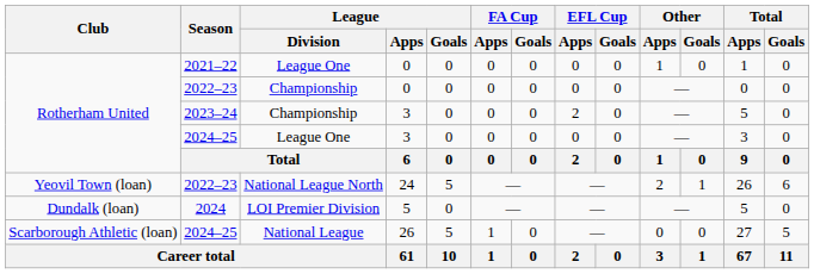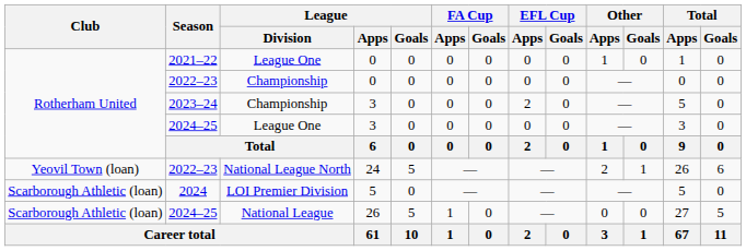 <table class=wikitable style="text-align: center">
 <tr>
 <th rowspan=2>Club</th>
 <th rowspan=2>Season</th>
 <th colspan=3>League</th>
 <th colspan=2><a href='#'>FA Cup</a></th>
 <th colspan=2><a href='#'>EFL Cup</a></th>
 <th colspan=2>Other</th>
 <th colspan=2>Total</th>
 </tr>
 <tr>
 <th>Division</th>
 <th>Apps</th>
 <th>Goals</th>
 <th>Apps</th>
 <th>Goals</th>
 <th>Apps</th>
 <th>Goals</th>
 <th>Apps</th>
 <th>Goals</th>
 <th>Apps</th>
 <th>Goals</th>
 </tr>
 <tr>
 <td rowspan=5><a href='#'>Rotherham United</a></td>
 <td><a href='#'>2021–22</a></td>
 <td><a href='#'>League One</a></td>
 <td>0</td>
 <td>0</td>
 <td>0</td>
 <td>0</td>
 <td>0</td>
 <td>0</td>
 <td>1</td>
 <td>0</td>
 <td>1</td>
 <td>0</td>
 </tr>
 <tr>
 <td><a href='#'>2022–23</a></td>
 <td><a href='#'>Championship</a></td>
 <td>0</td>
 <td>0</td>
 <td>0</td>
 <td>0</td>
 <td>0</td>
 <td>0</td>
 <td colspan=2>—</td>
 <td>0</td>
 <td>0</td>
 </tr>
 <tr>
 <td><a href='#'>2023–24</a></td>
 <td>Championship</td>
 <td>3</td>
 <td>0</td>
 <td>0</td>
 <td>0</td>
 <td>2</td>
 <td>0</td>
 <td colspan=2>—</td>
 <td>5</td>
 <td>0</td>
 </tr>
 <tr>
 <td><a href='#'>2024–25</a></td>
 <td>League One</td>
 <td>3</td>
 <td>0</td>
 <td>0</td>
 <td>0</td>
 <td>0</td>
 <td>0</td>
 <td colspan=2>—</td>
 <td>3</td>
 <td>0</td>
 </tr>
 <tr>
 <th colspan=2>Total</th>
 <th>6</th>
 <th>0</th>
 <th>0</th>
 <th>0</th>
 <th>2</th>
 <th>0</th>
 <th>1</th>
 <th>0</th>
 <th>9</th>
 <th>0</th>
 </tr>
 <tr>
 <td><a href='#'>Yeovil Town</a> (loan)</td>
 <td><a href='#'>2022–23</a></td>
 <td><a href='#'>National League North</a></td>
 <td>24</td>
 <td>5</td>
 <td colspan=2>—</td>
 <td colspan=2>—</td>
 <td>2</td>
 <td>1</td>
 <td>26</td>
 <td>6</td>
 </tr>
 <tr>
-<td><a href='#'>Dundalk</a> (loan)</td>
+<td><a href='#'>Scarborough Athletic</a> (loan)</td>
 <td><a href='#'>2024</a></td>
 <td><a href='#'>LOI Premier Division</a></td>
 <td>5</td>
 <td>0</td>
 <td colspan=2>—</td>
 <td colspan=2>—</td>
 <td colspan=2>—</td>
 <td>5</td>
 <td>0</td>
 </tr>
 <tr>
 <td><a href='#'>Scarborough Athletic</a> (loan)</td>
 <td><a href='#'>2024–25</a></td>
 <td><a href='#'>National League</a></td>
 <td>26</td>
 <td>5</td>
 <td>1</td>
 <td>0</td>
 <td colspan=2>—</td>
 <td>0</td>
 <td>0</td>
 <td>27</td>
 <td>5</td>
 </tr>
 <tr>
 <th colspan=3>Career total</th>
 <th>61</th>
 <th>10</th>
 <th>1</th>
 <th>0</th>
 <th>2</th>
 <th>0</th>
 <th>3</th>
 <th>1</th>
 <th>67</th>
 <th>11</th>
 </tr>
 </table>
